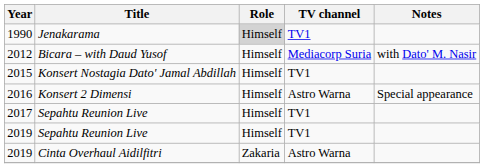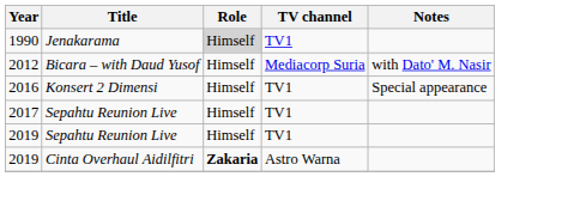 <table class="wikitable">
 <tr>
 <th>Year</th>
 <th>Title</th>
 <th>Role</th>
 <th>TV channel</th>
 <th>Notes</th>
 </tr>
 <tr>
 <td>1990</td>
 <td><em>Jenakarama</em></td>
 <td style="background: lightgrey;">Himself</td>
 <td><a href='#'>TV1</a></td>
 <td></td>
 </tr>
 <tr>
 <td>2012</td>
 <td><em>Bicara – with Daud Yusof</em></td>
 <td>Himself</td>
 <td><a href='#'>Mediacorp Suria</a></td>
 <td>with <a href='#'>Dato' M. Nasir</a></td>
 </tr>
 <tr>
-<td>2015</td>
-<td><em>Konsert Nostagia Dato' Jamal Abdillah</em></td>
-<td>Himself</td>
-<td>TV1</td>
-<td></td>
-</tr>
-<tr>
 <td>2016</td>
 <td><em>Konsert 2 Dimensi</em></td>
 <td>Himself</td>
-<td>Astro Warna</td>
+<td>TV1</td>
 <td>Special appearance</td>
 </tr>
 <tr>
 <td>2017</td>
 <td><em>Sepahtu Reunion Live</em></td>
 <td>Himself</td>
 <td>TV1</td>
 <td></td>
 </tr>
 <tr>
 <td>2019</td>
 <td><em>Sepahtu Reunion Live</em></td>
 <td>Himself</td>
 <td>TV1</td>
 <td></td>
 </tr>
 <tr>
 <td>2019</td>
 <td><em>Cinta Overhaul Aidilfitri</em></td>
-<td>Zakaria</td>
+<td><strong>Zakaria</strong></td>
 <td>Astro Warna</td>
 <td></td>
 </tr>
 <tr>
 </tr>
 </table>
